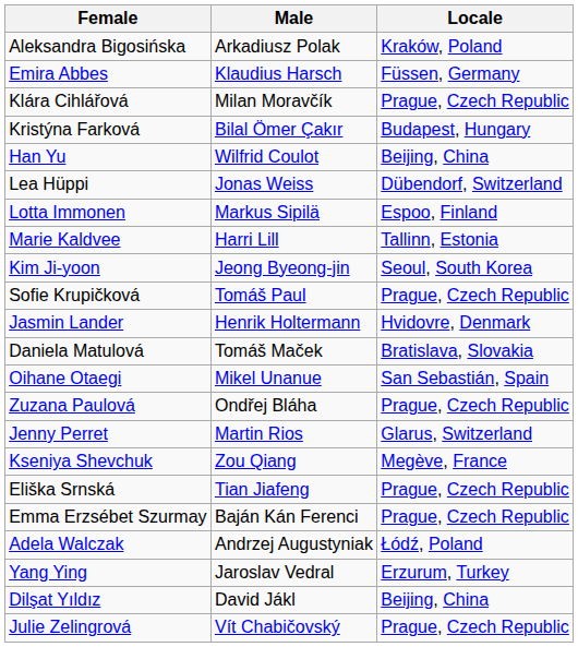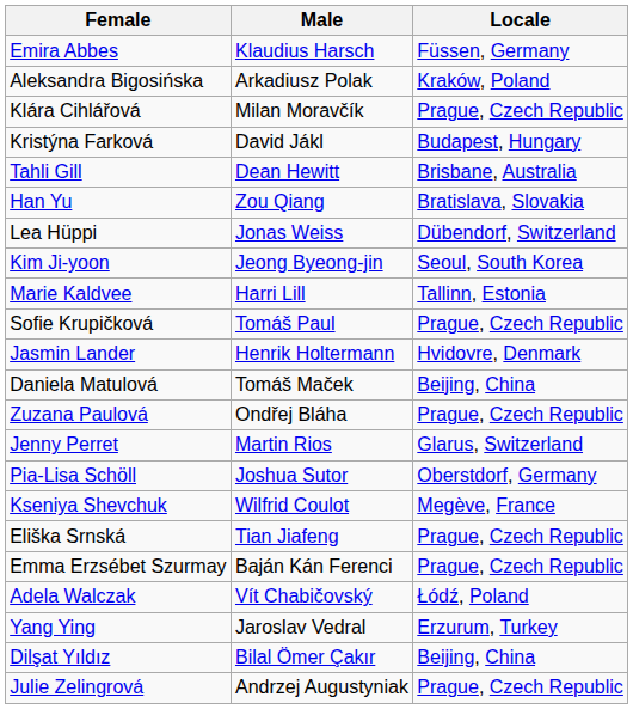 <table class=wikitable>
 <tr>
 <th scope="col">Female</th>
 <th scope="col">Male</th>
 <th scope="col">Locale</th>
 </tr>
 <tr>
+<td><a href='#'>Emira Abbes</a></td>
+<td><a href='#'>Klaudius Harsch</a></td>
+<td> <a href='#'>Füssen</a>, <a href='#'>Germany</a></td>
+</tr>
+<tr>
 <td>Aleksandra Bigosińska</td>
 <td>Arkadiusz Polak</td>
 <td> <a href='#'>Kraków</a>, <a href='#'>Poland</a></td>
-</tr>
-<tr>
-<td><a href='#'>Emira Abbes</a></td>
-<td><a href='#'>Klaudius Harsch</a></td>
-<td> <a href='#'>Füssen</a>, <a href='#'>Germany</a></td>
 </tr>
 <tr>
 <td>Klára Cihlářová</td>
 <td>Milan Moravčík</td>
 <td> <a href='#'>Prague</a>, <a href='#'>Czech Republic</a></td>
 </tr>
 <tr>
 <td>Kristýna Farková</td>
-<td><a href='#'>Bilal Ömer Çakır</a></td>
+<td>David Jákl</td>
 <td> <a href='#'>Budapest</a>, <a href='#'>Hungary</a></td>
 </tr>
 <tr>
+<td><a href='#'>Tahli Gill</a></td>
+<td><a href='#'>Dean Hewitt</a></td>
+<td> <a href='#'>Brisbane</a>, <a href='#'>Australia</a></td>
+</tr>
+<tr>
 <td><a href='#'>Han Yu</a></td>
-<td><a href='#'>Wilfrid Coulot</a></td>
-<td> <a href='#'>Beijing</a>, <a href='#'>China</a></td>
+<td><a href='#'>Zou Qiang</a></td>
+<td> <a href='#'>Bratislava</a>, <a href='#'>Slovakia</a></td>
 </tr>
 <tr>
 <td>Lea Hüppi</td>
 <td><a href='#'>Jonas Weiss</a></td>
 <td> <a href='#'>Dübendorf</a>, <a href='#'>Switzerland</a></td>
 </tr>
 <tr>
-<td><a href='#'>Lotta Immonen</a></td>
-<td><a href='#'>Markus Sipilä</a></td>
-<td> <a href='#'>Espoo</a>, <a href='#'>Finland</a></td>
+<td><a href='#'>Kim Ji-yoon</a></td>
+<td><a href='#'>Jeong Byeong-jin</a></td>
+<td> <a href='#'>Seoul</a>, <a href='#'>South Korea</a></td>
 </tr>
 <tr>
 <td><a href='#'>Marie Kaldvee</a></td>
 <td><a href='#'>Harri Lill</a></td>
 <td> <a href='#'>Tallinn</a>, <a href='#'>Estonia</a></td>
-</tr>
-<tr>
-<td><a href='#'>Kim Ji-yoon</a></td>
-<td><a href='#'>Jeong Byeong-jin</a></td>
-<td> <a href='#'>Seoul</a>, <a href='#'>South Korea</a></td>
 </tr>
 <tr>
 <td>Sofie Krupičková</td>
 <td><a href='#'>Tomáš Paul</a></td>
 <td> <a href='#'>Prague</a>, <a href='#'>Czech Republic</a></td>
 </tr>
 <tr>
 <td><a href='#'>Jasmin Lander</a></td>
 <td><a href='#'>Henrik Holtermann</a></td>
 <td> <a href='#'>Hvidovre</a>, <a href='#'>Denmark</a></td>
 </tr>
 <tr>
 <td>Daniela Matulová</td>
 <td>Tomáš Maček</td>
-<td> <a href='#'>Bratislava</a>, <a href='#'>Slovakia</a></td>
-</tr>
-<tr>
-<td><a href='#'>Oihane Otaegi</a></td>
-<td><a href='#'>Mikel Unanue</a></td>
-<td> <a href='#'>San Sebastián</a>, <a href='#'>Spain</a></td>
+<td> <a href='#'>Beijing</a>, <a href='#'>China</a></td>
 </tr>
 <tr>
 <td><a href='#'>Zuzana Paulová</a></td>
 <td>Ondřej Bláha</td>
 <td> <a href='#'>Prague</a>, <a href='#'>Czech Republic</a></td>
 </tr>
 <tr>
 <td><a href='#'>Jenny Perret</a></td>
 <td><a href='#'>Martin Rios</a></td>
 <td> <a href='#'>Glarus</a>, <a href='#'>Switzerland</a></td>
 </tr>
 <tr>
+<td><a href='#'>Pia-Lisa Schöll</a></td>
+<td><a href='#'>Joshua Sutor</a></td>
+<td> <a href='#'>Oberstdorf</a>, <a href='#'>Germany</a></td>
+</tr>
+<tr>
 <td><a href='#'>Kseniya Shevchuk</a></td>
-<td><a href='#'>Zou Qiang</a></td>
+<td><a href='#'>Wilfrid Coulot</a></td>
 <td> <a href='#'>Megève</a>, <a href='#'>France</a></td>
 </tr>
 <tr>
 <td>Eliška Srnská</td>
 <td><a href='#'>Tian Jiafeng</a></td>
 <td> <a href='#'>Prague</a>, <a href='#'>Czech Republic</a></td>
 </tr>
 <tr>
 <td>Emma Erzsébet Szurmay</td>
 <td>Baján Kán Ferenci</td>
 <td> <a href='#'>Prague</a>, <a href='#'>Czech Republic</a></td>
 </tr>
 <tr>
 <td><a href='#'>Adela Walczak</a></td>
-<td>Andrzej Augustyniak</td>
+<td><a href='#'>Vít Chabičovský</a></td>
 <td> <a href='#'>Łódź</a>, <a href='#'>Poland</a></td>
 </tr>
 <tr>
 <td><a href='#'>Yang Ying</a></td>
 <td>Jaroslav Vedral</td>
 <td> <a href='#'>Erzurum</a>, <a href='#'>Turkey</a></td>
 </tr>
 <tr>
 <td><a href='#'>Dilşat Yıldız</a></td>
-<td>David Jákl</td>
+<td><a href='#'>Bilal Ömer Çakır</a></td>
 <td> <a href='#'>Beijing</a>, <a href='#'>China</a></td>
 </tr>
 <tr>
 <td><a href='#'>Julie Zelingrová</a></td>
-<td><a href='#'>Vít Chabičovský</a></td>
+<td>Andrzej Augustyniak</td>
 <td> <a href='#'>Prague</a>, <a href='#'>Czech Republic</a></td>
 </tr>
 </table>
